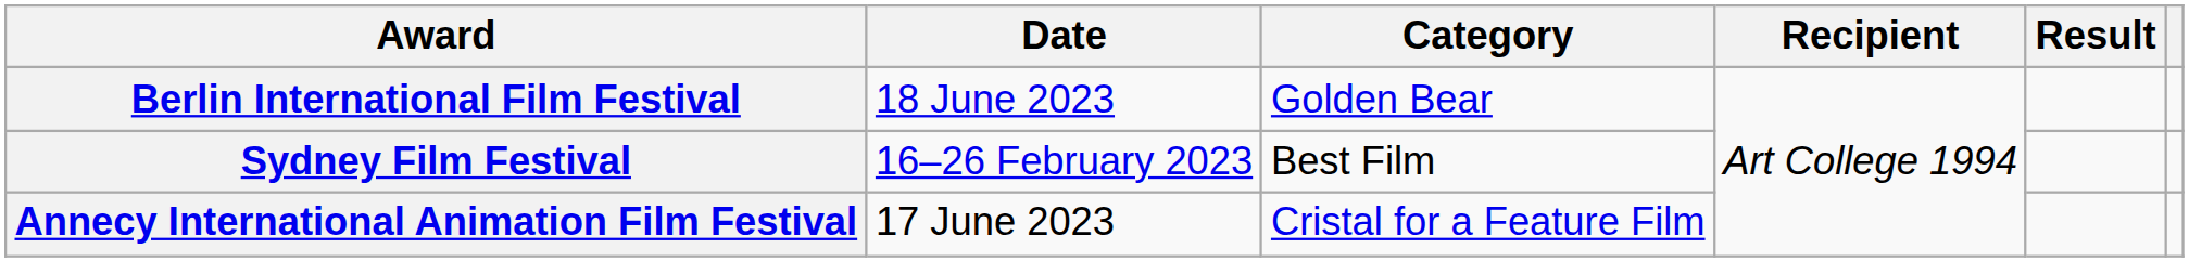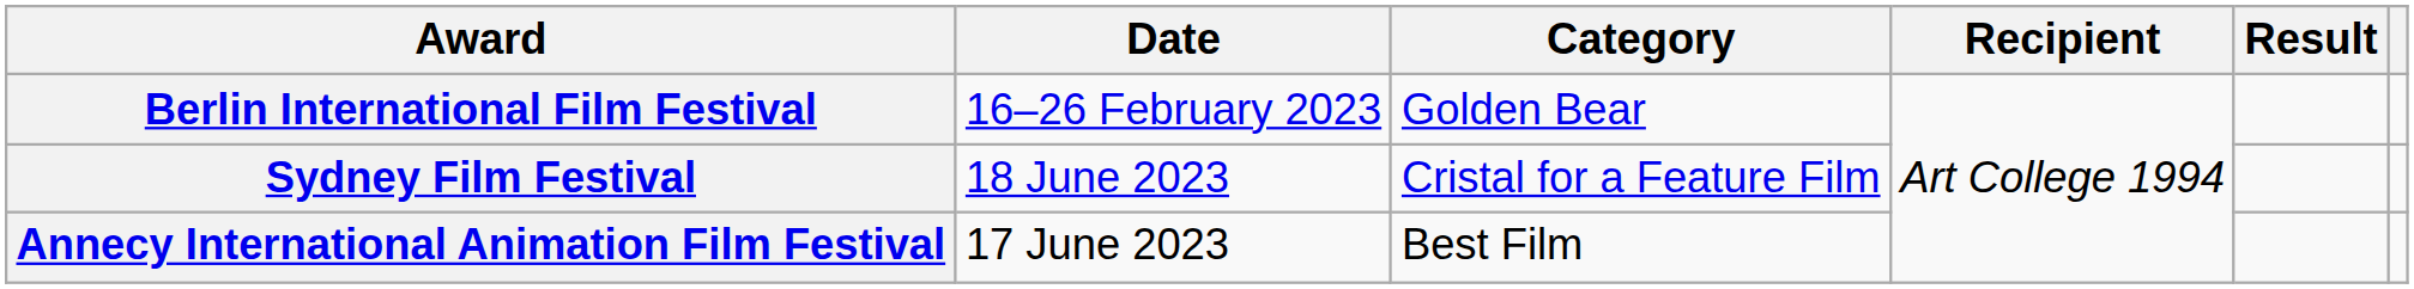 <table class="wikitable sortable plainrowheaders">
 <tr>
 <th>Award</th>
 <th>Date</th>
 <th>Category</th>
 <th>Recipient</th>
 <th>Result</th>
 <th></th>
 </tr>
 <tr>
 <th scope="row"><a href='#'>Berlin International Film Festival</a></th>
-<td><a href='#'>18 June 2023</a></td>
+<td><a href='#'>16–26 February 2023</a></td>
 <td><a href='#'>Golden Bear</a></td>
 <td rowspan=3><em>Art College 1994</em></td>
 <td></td>
 <td align="center" rowspan="1"></td>
 </tr>
 <tr>
 <th scope="row"><a href='#'>Sydney Film Festival</a></th>
-<td><a href='#'>16–26 February 2023</a></td>
-<td>Best Film</td>
+<td><a href='#'>18 June 2023</a></td>
+<td><a href='#'>Cristal for a Feature Film</a></td>
 <td></td>
 <td style="text-align:center;"></td>
 </tr>
 <tr>
 <th scope="row" rowspan="1"><a href='#'>Annecy International Animation Film Festival</a></th>
 <td rowspan="1">17 June 2023</td>
-<td><a href='#'>Cristal for a Feature Film</a></td>
+<td>Best Film</td>
 <td></td>
 <td align="center" rowspan="1"></td>
 </tr>
 </table>
